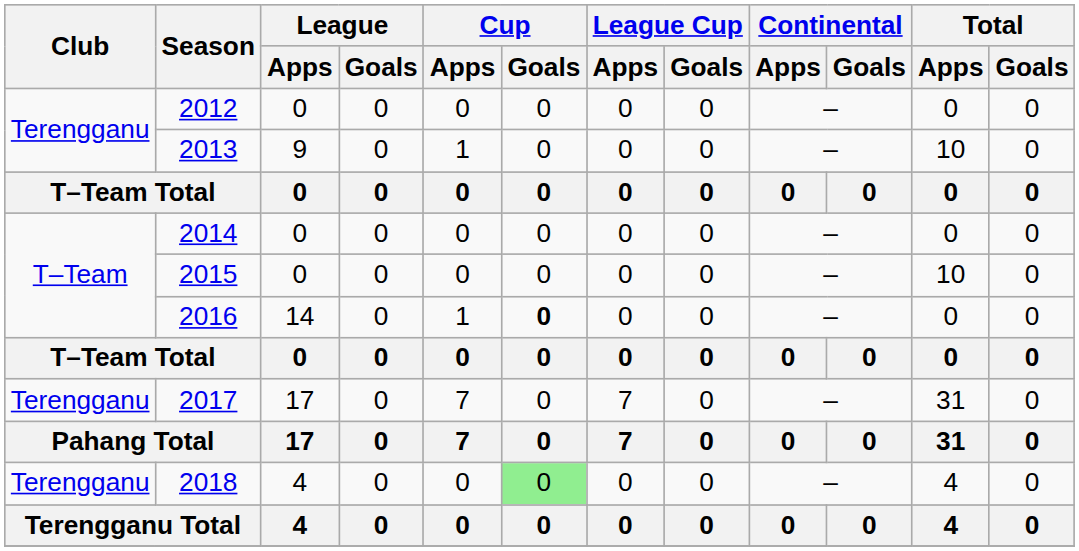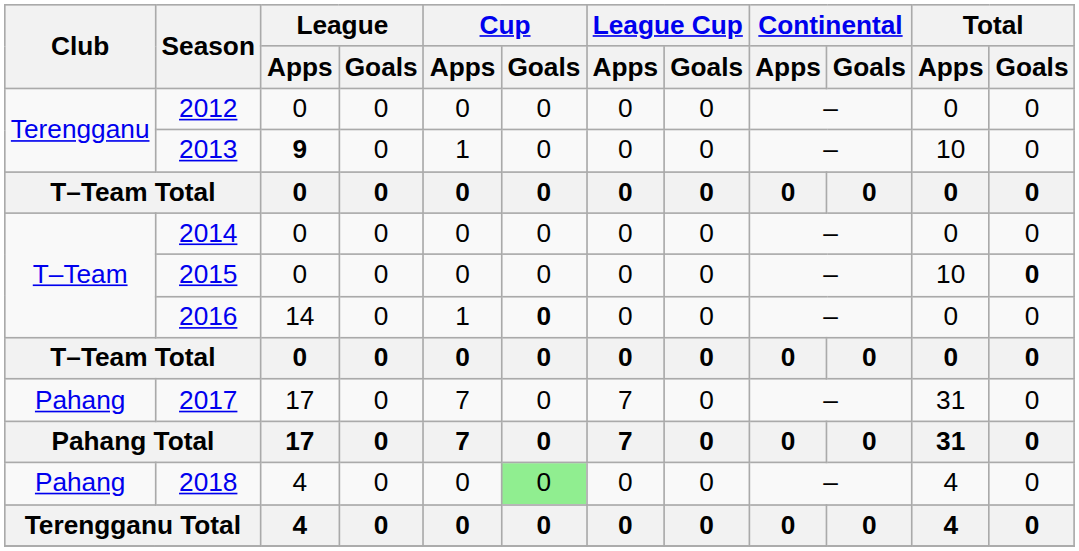 <table class="wikitable" style="text-align:center;">
 <tr>
 <th rowspan="2">Club</th>
 <th rowspan="2">Season</th>
 <th colspan="2">League</th>
 <th colspan="2"><a href='#'>Cup</a></th>
 <th colspan="2"><a href='#'>League Cup</a></th>
 <th colspan="2"><a href='#'>Continental</a></th>
 <th colspan="2">Total</th>
 </tr>
 <tr>
 <th>Apps</th>
 <th>Goals</th>
 <th>Apps</th>
 <th>Goals</th>
 <th>Apps</th>
 <th>Goals</th>
 <th>Apps</th>
 <th>Goals</th>
 <th>Apps</th>
 <th>Goals</th>
 </tr>
 <tr>
 <td rowspan=2><a href='#'>Terengganu</a></td>
 <td><a href='#'>2012</a></td>
 <td>0</td>
 <td>0</td>
 <td>0</td>
 <td>0</td>
 <td>0</td>
 <td>0</td>
 <td colspan="2">–</td>
 <td>0</td>
 <td>0</td>
 </tr>
 <tr>
 <td><a href='#'>2013</a></td>
-<td>9</td>
+<td><strong>9</strong></td>
 <td>0</td>
 <td>1</td>
 <td>0</td>
 <td>0</td>
 <td>0</td>
 <td colspan="2">–</td>
 <td>10</td>
 <td>0</td>
 </tr>
 <tr>
 <th colspan="2">T–Team Total</th>
 <th>0</th>
 <th>0</th>
 <th>0</th>
 <th>0</th>
 <th>0</th>
 <th>0</th>
 <th>0</th>
 <th>0</th>
 <th>0</th>
 <th>0</th>
 </tr>
 <tr>
 <td rowspan=3><a href='#'>T–Team</a></td>
 <td><a href='#'>2014</a></td>
 <td>0</td>
 <td>0</td>
 <td>0</td>
 <td>0</td>
 <td>0</td>
 <td>0</td>
 <td colspan="2">–</td>
 <td>0</td>
 <td>0</td>
 </tr>
 <tr>
 <td><a href='#'>2015</a></td>
 <td>0</td>
 <td>0</td>
 <td>0</td>
 <td>0</td>
 <td>0</td>
 <td>0</td>
 <td colspan="2">–</td>
 <td>10</td>
-<td>0</td>
+<td><strong>0</strong></td>
 </tr>
 <tr>
 <td><a href='#'>2016</a></td>
 <td>14</td>
 <td>0</td>
 <td>1</td>
 <td><strong>0</strong></td>
 <td>0</td>
 <td>0</td>
 <td colspan="2">–</td>
 <td>0</td>
 <td>0</td>
 </tr>
 <tr>
 <th colspan="2">T–Team Total</th>
 <th>0</th>
 <th>0</th>
 <th>0</th>
 <th>0</th>
 <th>0</th>
 <th>0</th>
 <th>0</th>
 <th>0</th>
 <th>0</th>
 <th>0</th>
 </tr>
 <tr>
-<td rowspan=1><a href='#'>Terengganu</a></td>
+<td rowspan=1><a href='#'>Pahang</a></td>
 <td><a href='#'>2017</a></td>
 <td>17</td>
 <td>0</td>
 <td>7</td>
 <td>0</td>
 <td>7</td>
 <td>0</td>
 <td colspan="2">–</td>
 <td>31</td>
 <td>0</td>
 </tr>
 <tr>
 <th colspan="2">Pahang Total</th>
 <th>17</th>
 <th>0</th>
 <th>7</th>
 <th>0</th>
 <th>7</th>
 <th>0</th>
 <th>0</th>
 <th>0</th>
 <th>31</th>
 <th>0</th>
 </tr>
 <tr>
-<td rowspan=1><a href='#'>Terengganu</a></td>
+<td rowspan=1><a href='#'>Pahang</a></td>
 <td><a href='#'>2018</a></td>
 <td>4</td>
 <td>0</td>
 <td>0</td>
 <td style="background: lightgreen;">0</td>
 <td>0</td>
 <td>0</td>
 <td colspan="2">–</td>
 <td>4</td>
 <td>0</td>
 </tr>
 <tr>
 <th colspan="2">Terengganu Total</th>
 <th>4</th>
 <th>0</th>
 <th>0</th>
 <th>0</th>
 <th>0</th>
 <th>0</th>
 <th>0</th>
 <th>0</th>
 <th>4</th>
 <th>0</th>
 </tr>
 <tr>
 </tr>
 </table>
